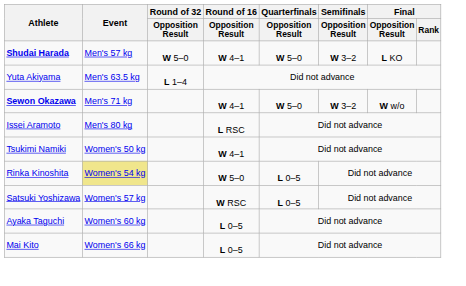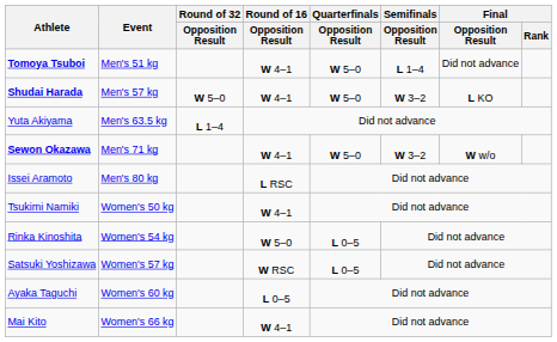 <table class="wikitable" style="font-size:90%">
 <tr>
 <th rowspan="2">Athlete</th>
 <th rowspan="2">Event</th>
 <th>Round of 32</th>
 <th>Round of 16</th>
 <th>Quarterfinals</th>
 <th>Semifinals</th>
 <th colspan=2>Final</th>
 </tr>
 <tr style="font-size:95%">
 <th>Opposition<br>Result</th>
 <th>Opposition<br>Result</th>
 <th>Opposition<br>Result</th>
 <th>Opposition<br>Result</th>
 <th>Opposition<br>Result</th>
 <th>Rank</th>
+</tr>
+<tr align=center>
+<td align=left><strong><a href='#'>Tomoya Tsuboi</a></strong></td>
+<td align=left><a href='#'>Men's 51 kg</a></td>
+<td></td>
+<td><br><strong>W</strong> 4–1</td>
+<td><br><strong>W</strong> 5–0</td>
+<td><br><strong>L</strong> 1–4</td>
+<td>Did not advance</td>
+<td></td>
 </tr>
 <tr align=center>
 <td align=left><strong><a href='#'>Shudai Harada</a></strong></td>
 <td align=left><a href='#'>Men's 57 kg</a></td>
 <td><br><strong>W</strong> 5–0</td>
 <td><br><strong>W</strong> 4–1</td>
 <td><br><strong>W</strong> 5–0</td>
 <td><br><strong>W</strong> 3–2</td>
 <td><br><strong>L</strong> KO</td>
 <td></td>
 </tr>
 <tr align=center>
 <td align=left><a href='#'>Yuta Akiyama</a></td>
 <td align=left><a href='#'>Men's 63.5 kg</a></td>
 <td><br><strong>L</strong> 1–4</td>
 <td colspan="5">Did not advance</td>
 </tr>
 <tr align=center>
 <td align=left><strong><a href='#'>Sewon Okazawa</a></strong></td>
 <td align=left><a href='#'>Men's 71 kg</a></td>
 <td></td>
 <td><br><strong>W</strong> 4–1</td>
 <td><br><strong>W</strong> 5–0</td>
 <td><br><strong>W</strong> 3–2</td>
 <td><br><strong>W</strong> w/o</td>
 <td></td>
 </tr>
 <tr align=center>
 <td align=left><a href='#'>Issei Aramoto</a></td>
 <td align=left><a href='#'>Men's 80 kg</a></td>
 <td></td>
 <td><br><strong>L</strong> RSC</td>
 <td colspan="4">Did not advance</td>
 </tr>
 <tr align=center>
 <td align=left><a href='#'>Tsukimi Namiki</a></td>
 <td align=left><a href='#'>Women's 50 kg</a></td>
 <td></td>
 <td><br><strong>W</strong> 4–1</td>
 <td colspan="4">Did not advance</td>
 </tr>
 <tr align=center>
 <td align=left><a href='#'>Rinka Kinoshita</a></td>
-<td align=left style="background: khaki;"><a href='#'>Women's 54 kg</a></td>
+<td align=left><a href='#'>Women's 54 kg</a></td>
 <td></td>
 <td><br><strong>W</strong> 5–0</td>
 <td><br><strong>L</strong> 0–5</td>
 <td colspan="3">Did not advance</td>
 </tr>
 <tr align=center>
 <td align=left><a href='#'>Satsuki Yoshizawa</a></td>
 <td align=left><a href='#'>Women's 57 kg</a></td>
 <td></td>
 <td><br><strong>W</strong> RSC</td>
 <td><br><strong>L</strong> 0–5</td>
 <td colspan="3">Did not advance</td>
 </tr>
 <tr align=center>
 <td align=left><a href='#'>Ayaka Taguchi</a></td>
 <td align=left><a href='#'>Women's 60 kg</a></td>
 <td></td>
 <td><br><strong>L</strong> 0–5</td>
 <td colspan="4">Did not advance</td>
 </tr>
 <tr align=center>
 <td align=left><a href='#'>Mai Kito</a></td>
 <td align=left><a href='#'>Women's 66 kg</a></td>
 <td></td>
-<td><br><strong>L</strong> 0–5</td>
+<td><br><strong>W</strong> 4–1</td>
 <td colspan="4">Did not advance</td>
 </tr>
 </table>
